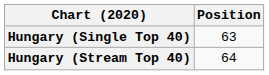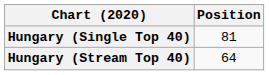 <table class="wikitable sortable plainrowheaders" style="text-align:center">
 <tr>
 <th scope="col">Chart (2020)</th>
 <th scope="col">Position</th>
 </tr>
 <tr>
 <th scope="row">Hungary (Single Top 40)</th>
-<td>63</td>
+<td>81</td>
 </tr>
 <tr>
 <th scope="row">Hungary (Stream Top 40)</th>
 <td>64</td>
 </tr>
 </table>
